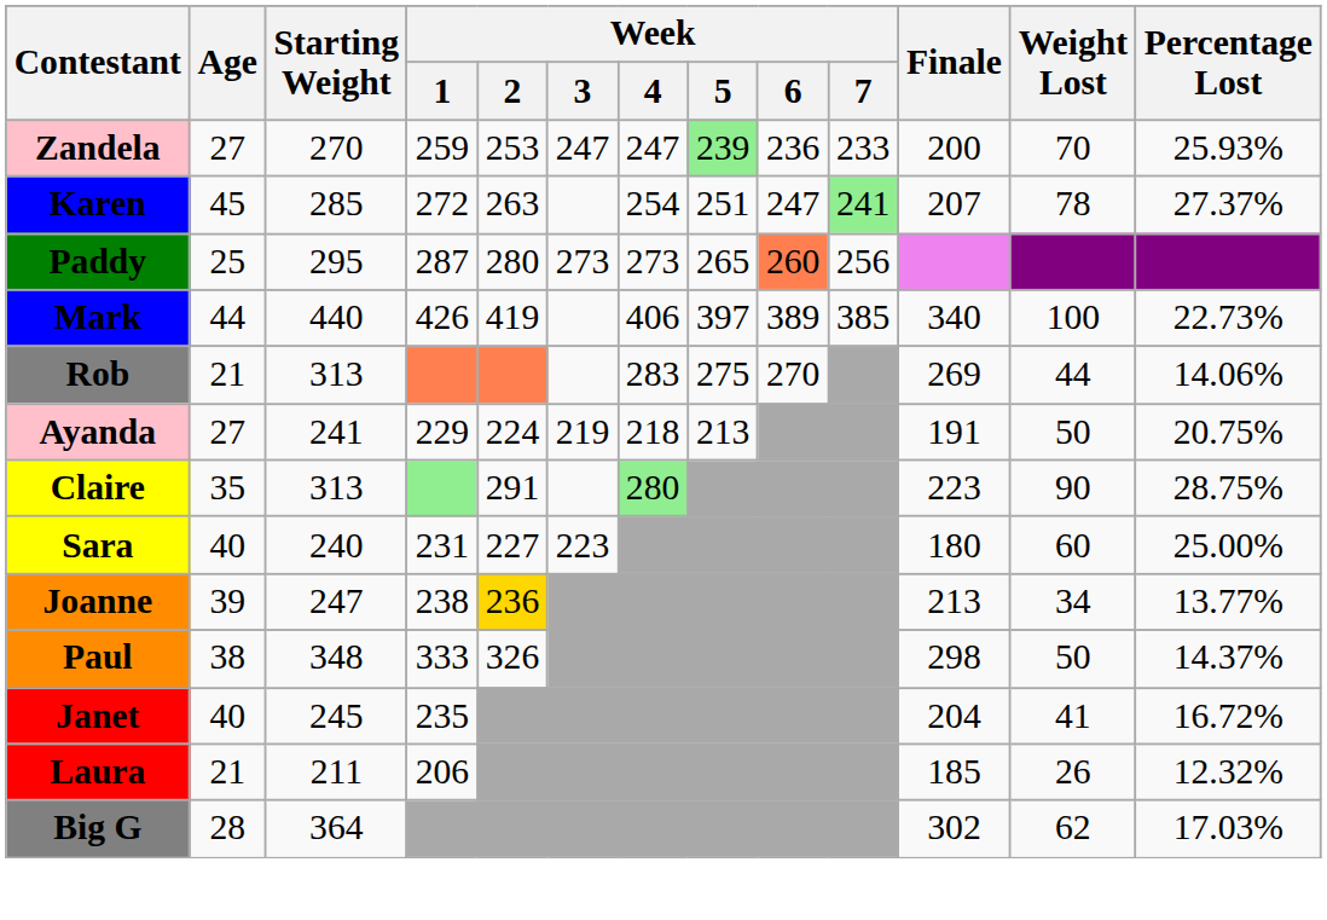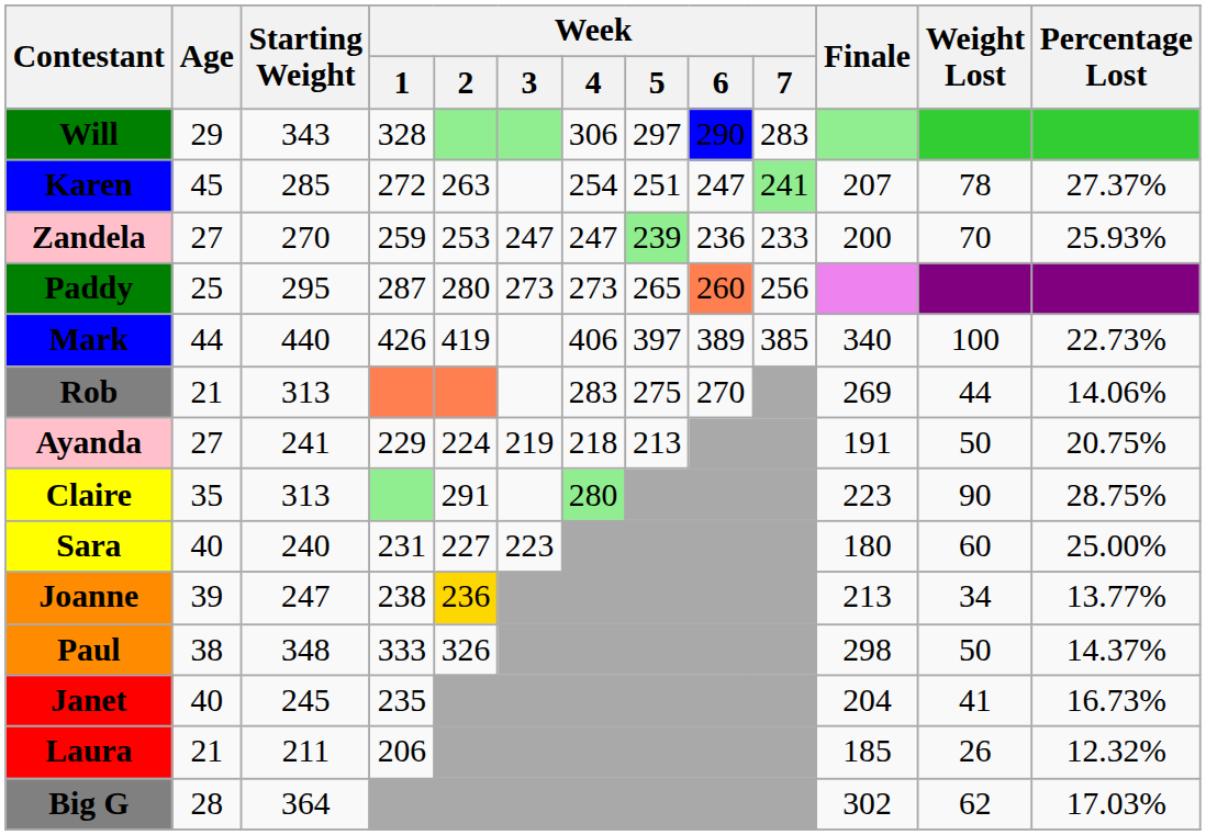 <table class="wikitable" style="text-align:center" align=center>
 <tr>
 <th rowspan=2>Contestant</th>
 <th rowspan=2>Age</th>
 <th rowspan=2>Starting<br>Weight</th>
 <th colspan=7>Week</th>
 <th rowspan=2>Finale</th>
 <th rowspan=2>Weight<br>Lost</th>
 <th rowspan=2>Percentage<br>Lost</th>
 </tr>
 <tr>
 <th>1</th>
 <th>2</th>
 <th>3</th>
 <th>4</th>
 <th>5</th>
 <th>6</th>
 <th>7</th>
 </tr>
 <tr>
-<td bgcolor="pink"><strong>Zandela</strong></td>
-<td>27</td>
-<td>270</td>
-<td>259</td>
-<td>253</td>
-<td>247</td>
-<td>247</td>
-<td bgcolor="lightgreen">239</td>
-<td>236</td>
-<td>233</td>
-<td>200</td>
-<td>70</td>
-<td>25.93%</td>
+<td bgcolor="green"><span><strong>Will</strong></span></td>
+<td>29</td>
+<td>343</td>
+<td>328</td>
+<td bgcolor="lightgreen"></td>
+<td bgcolor="lightgreen"></td>
+<td>306</td>
+<td>297</td>
+<td bgcolor="blue">290</td>
+<td>283</td>
+<td bgcolor="lightgreen"></td>
+<td bgcolor="limegreen"></td>
+<td bgcolor="limegreen"></td>
 </tr>
 <tr>
 <td bgcolor="blue"><span><strong>Karen</strong></span></td>
 <td>45</td>
 <td>285</td>
 <td>272</td>
 <td>263</td>
 <td></td>
 <td>254</td>
 <td>251</td>
 <td>247</td>
 <td bgcolor="lightgreen">241</td>
 <td>207</td>
 <td>78</td>
 <td>27.37%</td>
+</tr>
+<tr>
+<td bgcolor="pink"><strong>Zandela</strong></td>
+<td>27</td>
+<td>270</td>
+<td>259</td>
+<td>253</td>
+<td>247</td>
+<td>247</td>
+<td bgcolor="lightgreen">239</td>
+<td>236</td>
+<td>233</td>
+<td>200</td>
+<td>70</td>
+<td>25.93%</td>
 </tr>
 <tr>
 <td bgcolor="green"><span><strong>Paddy</strong></span></td>
 <td>25</td>
 <td>295</td>
 <td>287</td>
 <td>280</td>
 <td>273</td>
 <td>273</td>
 <td>265</td>
 <td bgcolor="coral">260</td>
 <td>256</td>
 <td bgcolor="violet"></td>
 <td bgcolor="purple"></td>
 <td bgcolor="purple"></td>
 </tr>
 <tr>
 <td bgcolor="blue"><span><strong>Mark</strong></span></td>
 <td>44</td>
 <td>440</td>
 <td>426</td>
 <td>419</td>
 <td></td>
 <td>406</td>
 <td>397</td>
 <td>389</td>
 <td>385</td>
 <td>340</td>
 <td>100</td>
 <td>22.73%</td>
 </tr>
 <tr>
 <td bgcolor="grey"><strong>Rob</strong></td>
 <td>21</td>
 <td>313</td>
 <td bgcolor="coral"></td>
 <td bgcolor="coral"></td>
 <td></td>
 <td>283</td>
 <td>275</td>
 <td>270</td>
 <td bgcolor="darkgray" colspan=1></td>
 <td>269</td>
 <td>44</td>
 <td>14.06%</td>
 </tr>
 <tr>
 <td bgcolor="pink"><strong>Ayanda</strong></td>
 <td>27</td>
 <td>241</td>
 <td>229</td>
 <td>224</td>
 <td>219</td>
 <td>218</td>
 <td>213</td>
 <td bgcolor="darkgray" colspan=2></td>
 <td>191</td>
 <td>50</td>
 <td>20.75%</td>
 </tr>
 <tr>
 <td bgcolor="yellow"><strong>Claire</strong></td>
 <td>35</td>
 <td>313</td>
 <td bgcolor="lightgreen"></td>
 <td>291</td>
 <td></td>
 <td bgcolor="lightgreen">280</td>
 <td bgcolor="darkgray" colspan=3></td>
 <td>223</td>
 <td>90</td>
 <td>28.75%</td>
 </tr>
 <tr>
 <td bgcolor="yellow"><strong>Sara</strong></td>
 <td>40</td>
 <td>240</td>
 <td>231</td>
 <td>227</td>
 <td>223</td>
 <td bgcolor="darkgray" colspan=4></td>
 <td>180</td>
 <td>60</td>
 <td>25.00%</td>
 </tr>
 <tr>
 <td bgcolor="darkorange"><strong>Joanne</strong></td>
 <td>39</td>
 <td>247</td>
 <td>238</td>
 <td style="background: gold;">236</td>
 <td bgcolor="darkgray" colspan=5></td>
 <td>213</td>
 <td>34</td>
 <td>13.77%</td>
 </tr>
 <tr>
 <td bgcolor="darkorange"><strong>Paul</strong></td>
 <td>38</td>
 <td>348</td>
 <td>333</td>
 <td>326</td>
 <td bgcolor="darkgray" colspan=5></td>
 <td>298</td>
 <td>50</td>
 <td>14.37%</td>
 </tr>
 <tr>
 <td bgcolor="red"><span><strong>Janet</strong></span></td>
 <td>40</td>
 <td>245</td>
 <td>235</td>
 <td bgcolor="darkgray" colspan=6></td>
 <td>204</td>
 <td>41</td>
-<td>16.72%</td>
+<td>16.73%</td>
 </tr>
 <tr>
 <td bgcolor="red"><span><strong>Laura</strong></span></td>
 <td>21</td>
 <td>211</td>
 <td>206</td>
 <td bgcolor="darkgray" colspan=6></td>
 <td>185</td>
 <td>26</td>
 <td>12.32%</td>
 </tr>
 <tr>
 <td bgcolor="grey"><strong>Big G</strong></td>
 <td>28</td>
 <td>364</td>
 <td bgcolor="darkgray" colspan=7></td>
 <td>302</td>
 <td>62</td>
 <td>17.03%</td>
 </tr>
 </table>
